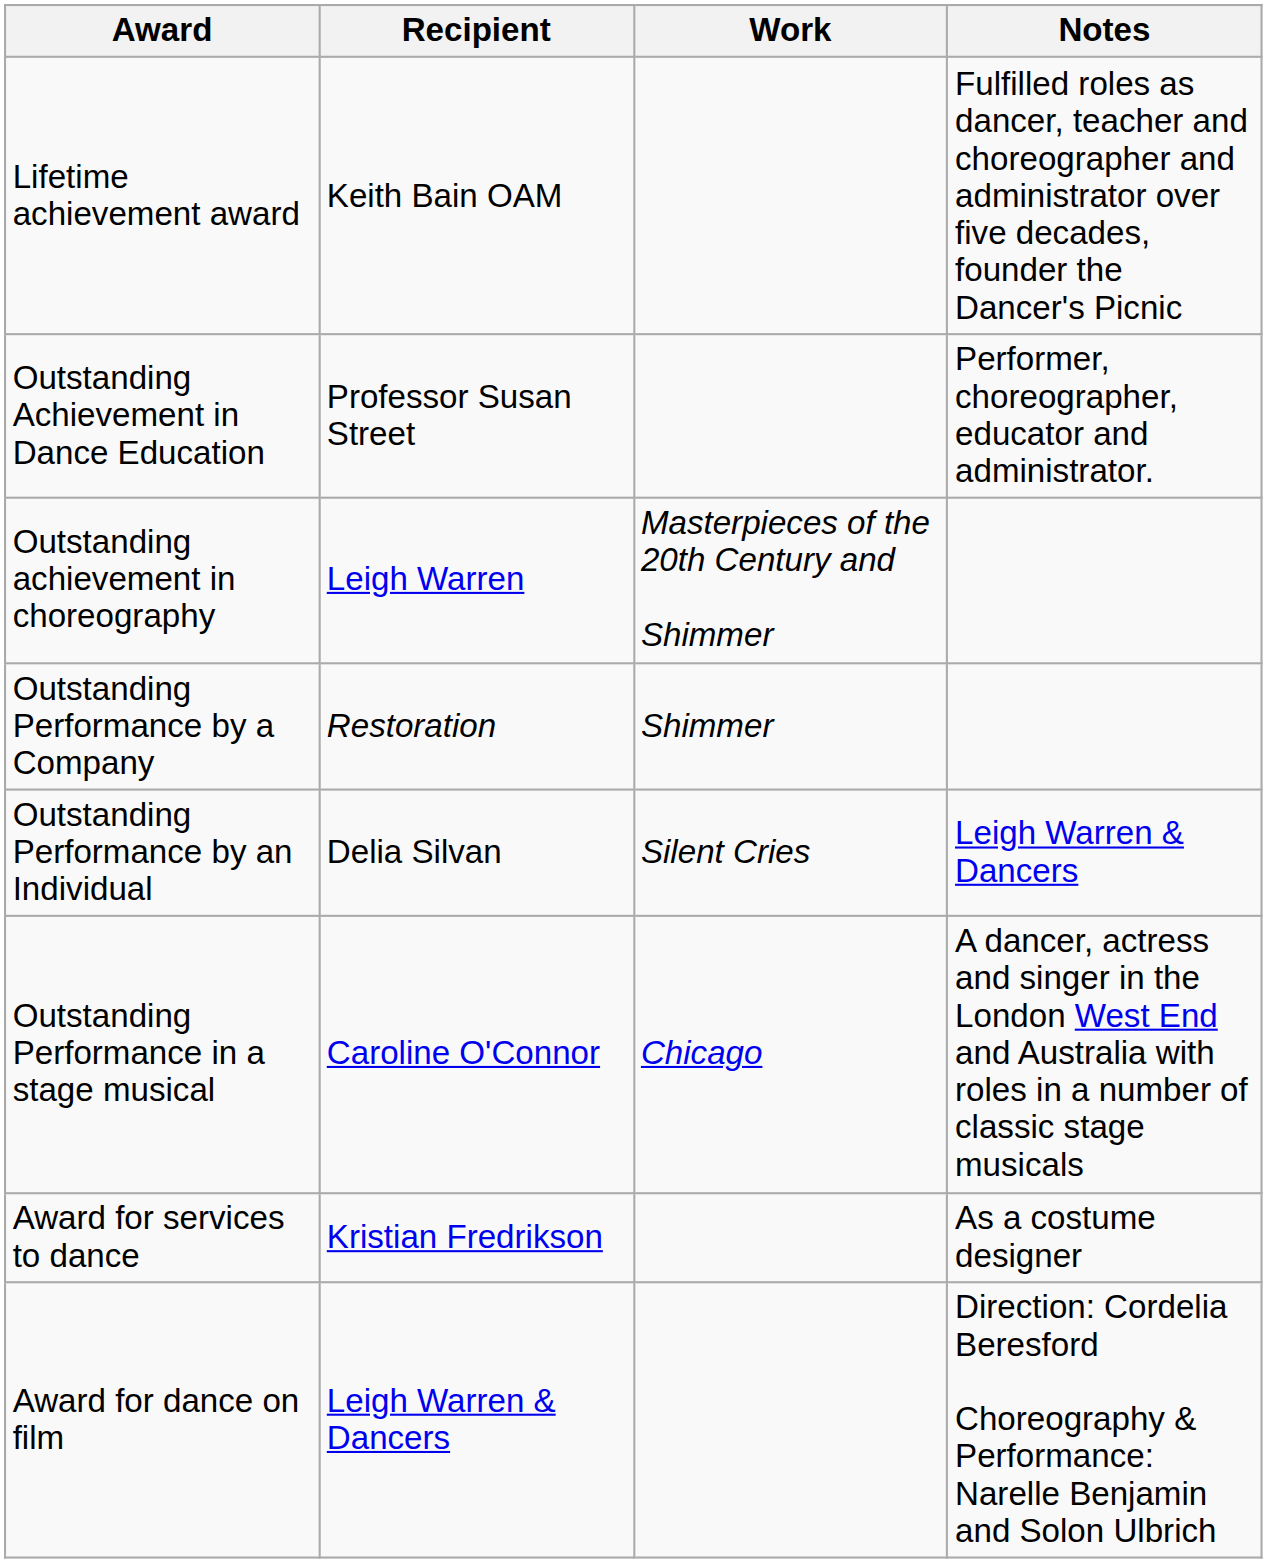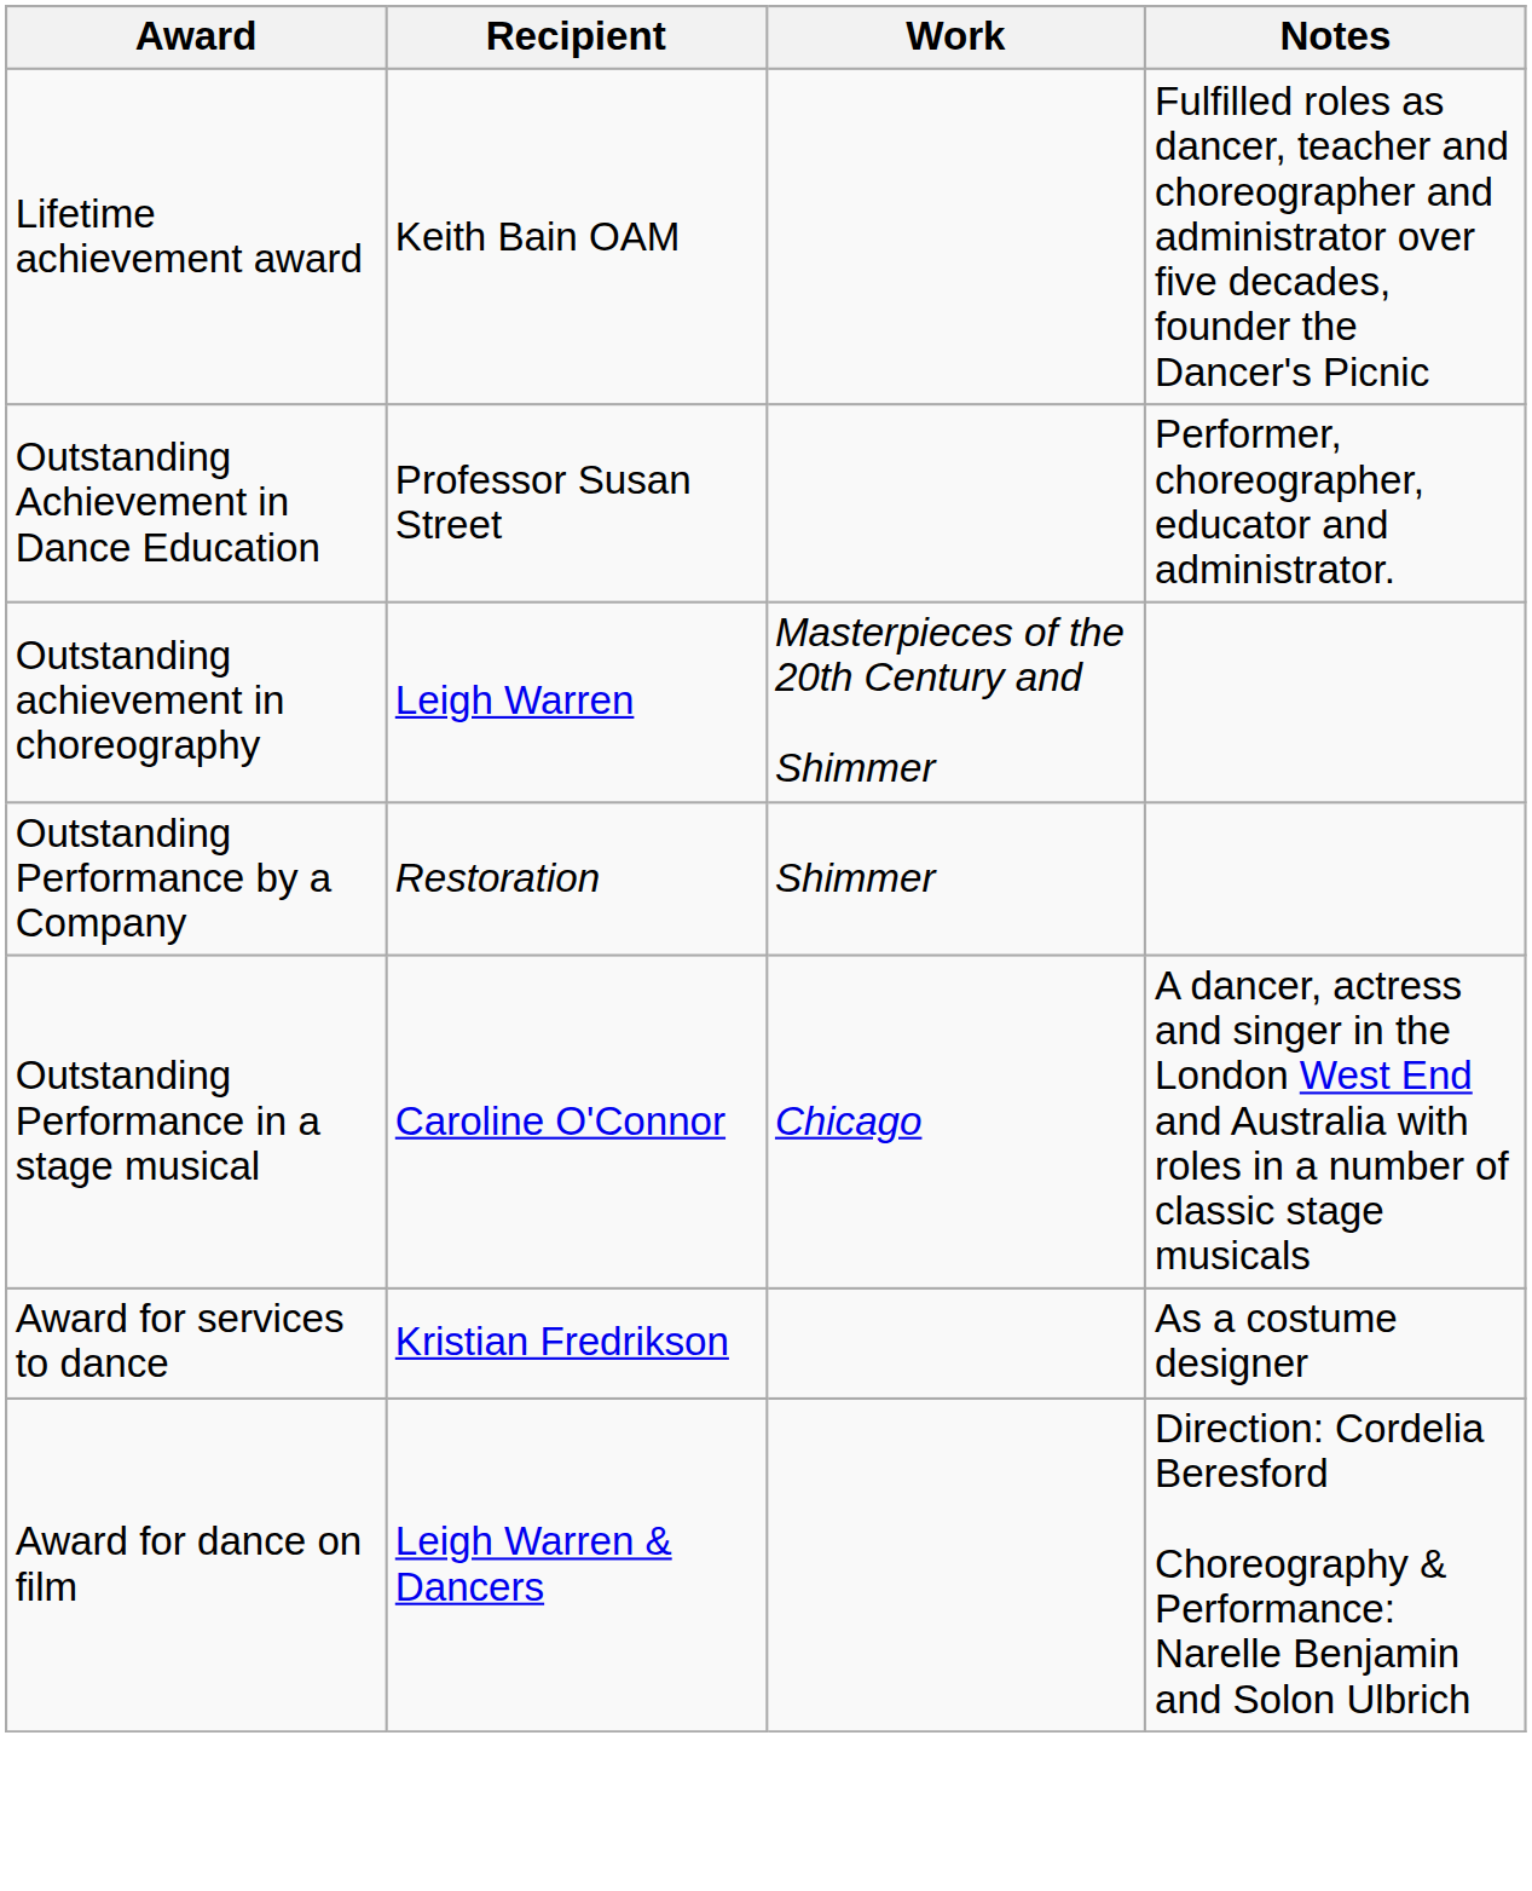 <table class="wikitable">
 <tr>
 <th width="25%">Award</th>
 <th width="25%">Recipient</th>
 <th width="25%">Work</th>
 <th width="25%">Notes</th>
 </tr>
 <tr>
 <td>Lifetime achievement award</td>
 <td>Keith Bain OAM</td>
 <td></td>
 <td>Fulfilled roles as dancer, teacher and choreographer and administrator over five decades, founder the Dancer's Picnic</td>
 </tr>
 <tr>
 <td>Outstanding Achievement in Dance Education</td>
 <td>Professor Susan Street</td>
 <td></td>
 <td>Performer, choreographer, educator and administrator.</td>
 </tr>
 <tr>
 <td>Outstanding achievement in choreography</td>
 <td><a href='#'>Leigh Warren</a></td>
 <td><em>Masterpieces of the 20th Century and <br></em><br><em>Shimmer</em></td>
 <td></td>
 </tr>
 <tr>
 <td>Outstanding Performance by a Company</td>
 <td><em>Restoration</em></td>
 <td><em>Shimmer</em></td>
 <td></td>
 </tr>
 <tr>
-<td>Outstanding Performance by an Individual</td>
-<td>Delia Silvan</td>
-<td><em>Silent Cries</em></td>
-<td><a href='#'>Leigh Warren & Dancers</a></td>
-</tr>
-<tr>
 <td>Outstanding Performance in a stage musical</td>
 <td><a href='#'>Caroline O'Connor</a></td>
 <td><a href='#'><em>Chicago</em></a></td>
 <td>A dancer, actress and singer in the London <a href='#'>West End</a> and Australia with roles in a number of classic stage musicals</td>
 </tr>
 <tr>
 <td>Award for services to dance</td>
 <td><a href='#'>Kristian Fredrikson</a></td>
 <td></td>
 <td>As a costume designer</td>
 </tr>
 <tr>
 <td>Award for dance on film</td>
 <td><a href='#'>Leigh Warren & Dancers</a></td>
 <td></td>
 <td>Direction: Cordelia Beresford <br><br>Choreography & Performance: Narelle Benjamin and Solon Ulbrich</td>
 </tr>
 </table>
